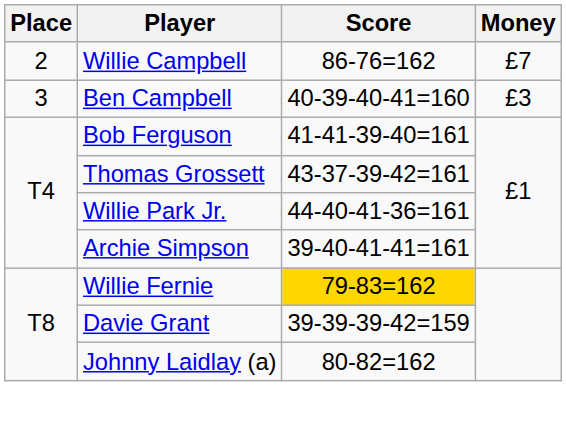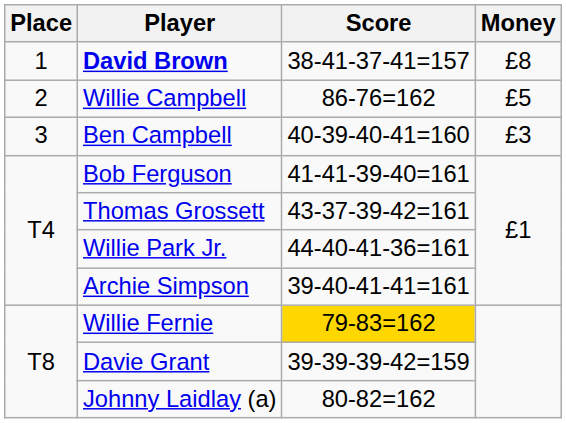 <table class=wikitable>
 <tr>
 <th>Place</th>
 <th>Player</th>
 <th>Score</th>
 <th>Money</th>
 </tr>
 <tr>
+<td align=center>1</td>
+<td> <strong><a href='#'>David Brown</a></strong></td>
+<td>38-41-37-41=157</td>
+<td align=center>£8</td>
+</tr>
+<tr>
 <td align=center>2</td>
 <td> <a href='#'>Willie Campbell</a></td>
 <td align=center>86-76=162</td>
-<td align=center>£7</td>
+<td align=center>£5</td>
 </tr>
 <tr>
 <td align=center>3</td>
 <td> <a href='#'>Ben Campbell</a></td>
 <td>40-39-40-41=160</td>
 <td align=center>£3</td>
 </tr>
 <tr>
 <td rowspan=4 align=center>T4</td>
 <td> <a href='#'>Bob Ferguson</a></td>
 <td>41-41-39-40=161</td>
 <td rowspan=4 align=center>£1</td>
 </tr>
 <tr>
 <td> <a href='#'>Thomas Grossett</a></td>
 <td>43-37-39-42=161</td>
 </tr>
 <tr>
 <td> <a href='#'>Willie Park Jr.</a></td>
 <td>44-40-41-36=161</td>
 </tr>
 <tr>
 <td> <a href='#'>Archie Simpson</a></td>
 <td>39-40-41-41=161</td>
 </tr>
 <tr>
 <td rowspan=3 align=center>T8</td>
 <td> <a href='#'>Willie Fernie</a></td>
 <td align=center style="background: gold;">79-83=162</td>
 <td rowspan=3 align=center></td>
 </tr>
 <tr>
 <td> <a href='#'>Davie Grant</a></td>
 <td>39-39-39-42=159</td>
 </tr>
 <tr>
 <td> <a href='#'>Johnny Laidlay</a> (a)</td>
 <td align=center>80-82=162</td>
 </tr>
 </table>
